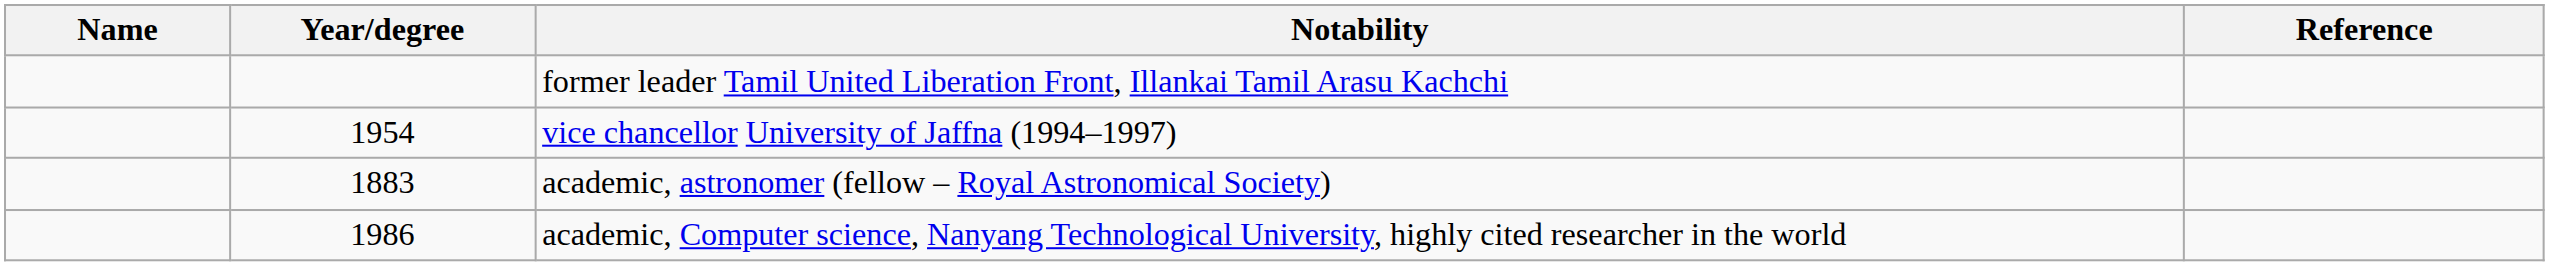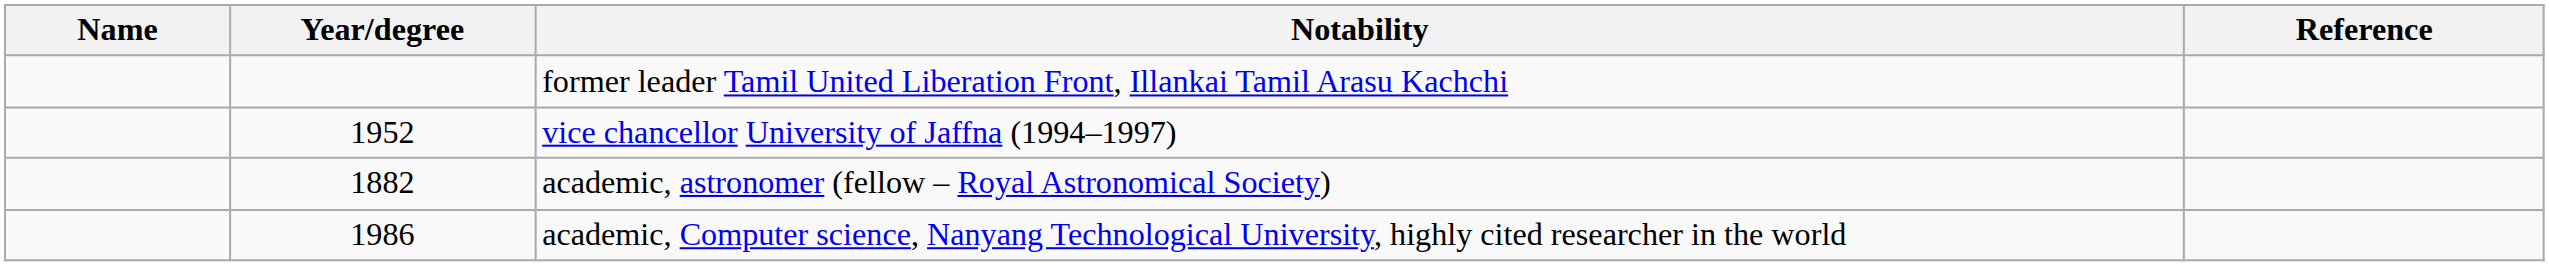 <table class="wikitable sortable" style="width:100%">
 <tr>
 <th style="width:*;">Name</th>
 <th style="width:12%;">Year/degree</th>
 <th style="width:65%;" class="unsortable">Notability</th>
 <th style="width:*;" class="unsortable">Reference</th>
 </tr>
 <tr>
 <td></td>
 <td style="text-align:center;"></td>
 <td>former leader <a href='#'>Tamil United Liberation Front</a>, <a href='#'>Illankai Tamil Arasu Kachchi</a></td>
 <td style="text-align:center;"></td>
 </tr>
 <tr>
 <td></td>
-<td style="text-align:center;">1954</td>
+<td style="text-align:center;">1952</td>
 <td><a href='#'>vice chancellor</a> <a href='#'>University of Jaffna</a> (1994–1997)</td>
 <td style="text-align:center;"></td>
 </tr>
 <tr>
 <td></td>
-<td style="text-align:center;">1883</td>
+<td style="text-align:center;">1882</td>
 <td>academic, <a href='#'>astronomer</a> (fellow – <a href='#'>Royal Astronomical Society</a>)</td>
 <td style="text-align:center;"></td>
 </tr>
 <tr>
 <td></td>
 <td style="text-align:center;">1986</td>
 <td>academic, <a href='#'>Computer science</a>, <a href='#'>Nanyang Technological University</a>, highly cited researcher in the world</td>
 <td style="text-align:center;"></td>
 </tr>
 </table>
